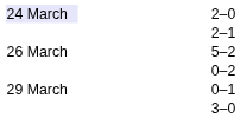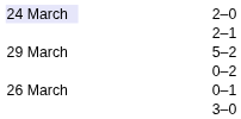 <table cellspacing=1 width=85%>
 <tr>
 <th width=15%></th>
 <th width=25%></th>
 <th width=10%></th>
 <th width=25%></th>
 <th width=25%></th>
 </tr>
 <tr>
 <td style="background: lavender;">24 March</td>
 <td align=right></td>
 <td align=center>2–0</td>
 <td></td>
 </tr>
 <tr>
 <td></td>
 <td align=right></td>
 <td align=center>2–1</td>
 <td></td>
 </tr>
 <tr>
-<td>26 March</td>
+<td>29 March</td>
 <td align=right></td>
 <td align=center>5–2</td>
 <td></td>
 </tr>
 <tr>
 <td></td>
 <td align=right></td>
 <td align=center>0–2</td>
 <td></td>
 </tr>
 <tr>
-<td>29 March</td>
+<td>26 March</td>
 <td align=right></td>
 <td align=center>0–1</td>
 <td></td>
 </tr>
 <tr>
 <td></td>
 <td align=right></td>
 <td align=center>3–0</td>
 <td></td>
 </tr>
 </table>
